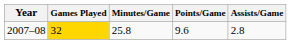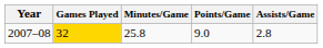 <table class="wikitable">
 <tr>
 <th>Year</th>
 <th><small>Games Played</small></th>
 <th><small>Minutes/Game</small></th>
 <th><small>Points/Game</small></th>
 <th><small>Assists/Game</small></th>
 </tr>
 <tr>
 <td>2007–08</td>
 <td style="background: gold;">32</td>
 <td>25.8</td>
-<td>9.6</td>
+<td>9.0</td>
 <td>2.8</td>
 </tr>
 </table>
